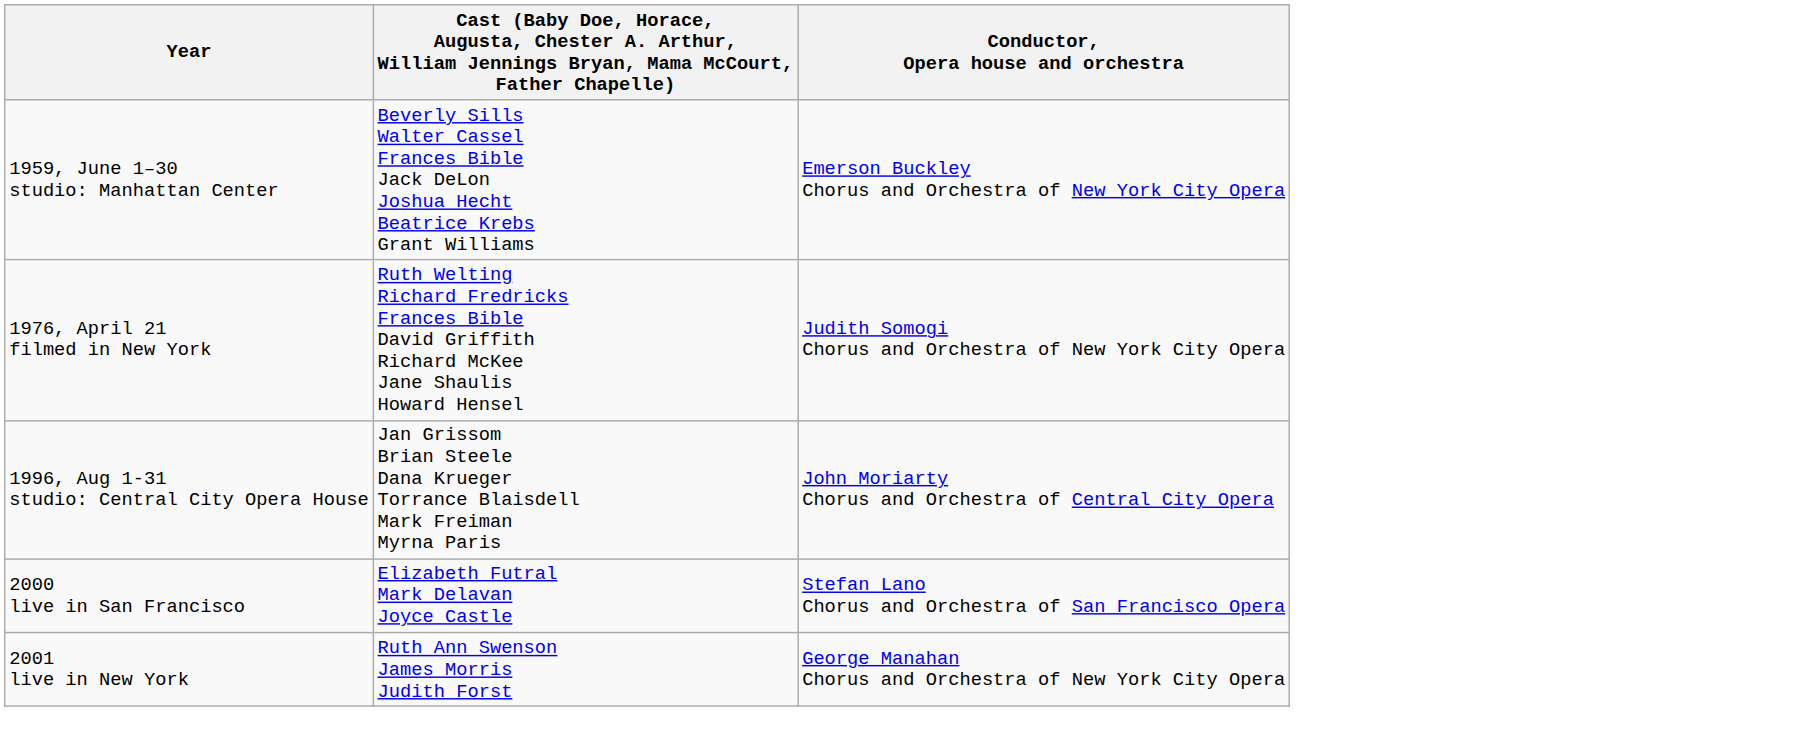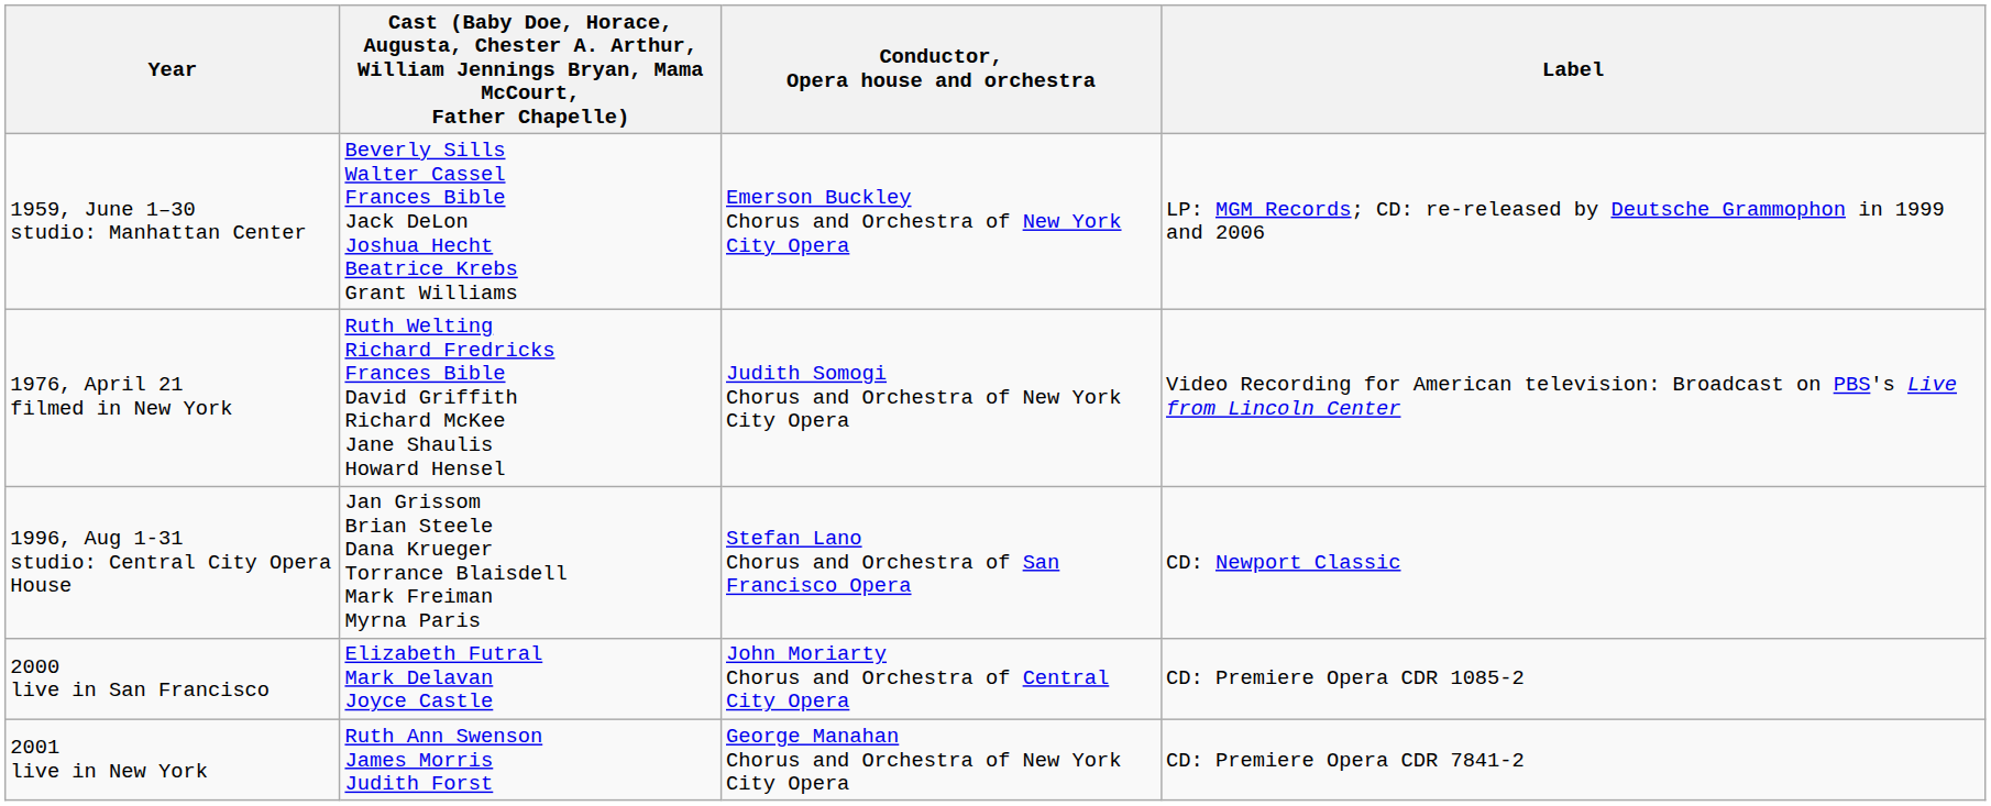 <table class="wikitable">
 <tr>
 <th>Year</th>
 <th>Cast (Baby Doe, Horace,<br>Augusta, Chester A. Arthur,<br>William Jennings Bryan, Mama McCourt,<br>Father Chapelle)</th>
 <th>Conductor,<br>Opera house and orchestra</th>
+<th>Label</th>
 </tr>
 <tr>
 <td>1959, June 1–30<br>studio: Manhattan Center</td>
 <td><a href='#'>Beverly Sills</a><br><a href='#'>Walter Cassel</a><br><a href='#'>Frances Bible</a><br>Jack DeLon<br><a href='#'>Joshua Hecht</a><br><a href='#'>Beatrice Krebs</a><br>Grant Williams</td>
 <td><a href='#'>Emerson Buckley</a><br>Chorus and Orchestra of <a href='#'>New York City Opera</a></td>
+<td>LP: <a href='#'>MGM Records</a>; CD: re-released by <a href='#'>Deutsche Grammophon</a> in  1999 and 2006</td>
 </tr>
 <tr>
 <td>1976, April 21<br>filmed in New York</td>
 <td><a href='#'>Ruth Welting</a><br><a href='#'>Richard Fredricks</a><br><a href='#'>Frances Bible</a><br>David Griffith<br>Richard McKee<br>Jane Shaulis<br>Howard Hensel</td>
 <td><a href='#'>Judith Somogi</a><br>Chorus and Orchestra of New York City Opera</td>
+<td>Video Recording for American television: Broadcast on <a href='#'>PBS</a>'s <em><a href='#'>Live from Lincoln Center</a></em></td>
 </tr>
 <tr>
 <td>1996, Aug 1-31<br>studio: Central City Opera House</td>
 <td>Jan Grissom<br>Brian Steele<br>Dana Krueger<br>Torrance Blaisdell<br>Mark Freiman<br>Myrna Paris</td>
-<td><a href='#'>John Moriarty</a><br>Chorus and Orchestra of <a href='#'>Central City Opera</a></td>
+<td><a href='#'>Stefan Lano</a><br>Chorus and Orchestra of <a href='#'>San Francisco Opera</a></td>
+<td>CD: <a href='#'>Newport Classic</a></td>
 </tr>
 <tr>
 <td>2000<br>live in San Francisco</td>
 <td><a href='#'>Elizabeth Futral</a><br><a href='#'>Mark Delavan</a><br><a href='#'>Joyce Castle</a></td>
-<td><a href='#'>Stefan Lano</a><br>Chorus and Orchestra of <a href='#'>San Francisco Opera</a></td>
+<td><a href='#'>John Moriarty</a><br>Chorus and Orchestra of <a href='#'>Central City Opera</a></td>
+<td>CD: Premiere Opera CDR 1085-2</td>
 </tr>
 <tr>
 <td>2001<br>live in New York</td>
 <td><a href='#'>Ruth Ann Swenson</a><br><a href='#'>James Morris</a><br><a href='#'>Judith Forst</a></td>
 <td><a href='#'>George Manahan</a><br>Chorus and Orchestra of New York City Opera</td>
+<td>CD: Premiere Opera CDR 7841-2</td>
 </tr>
 </table>
